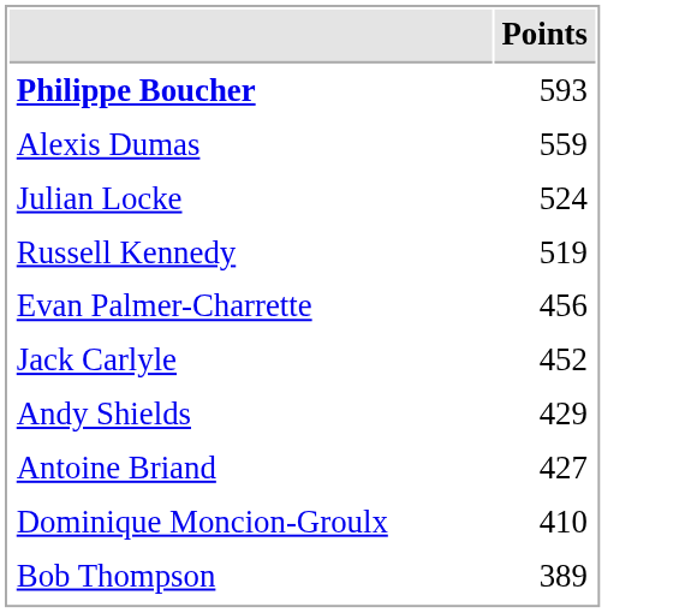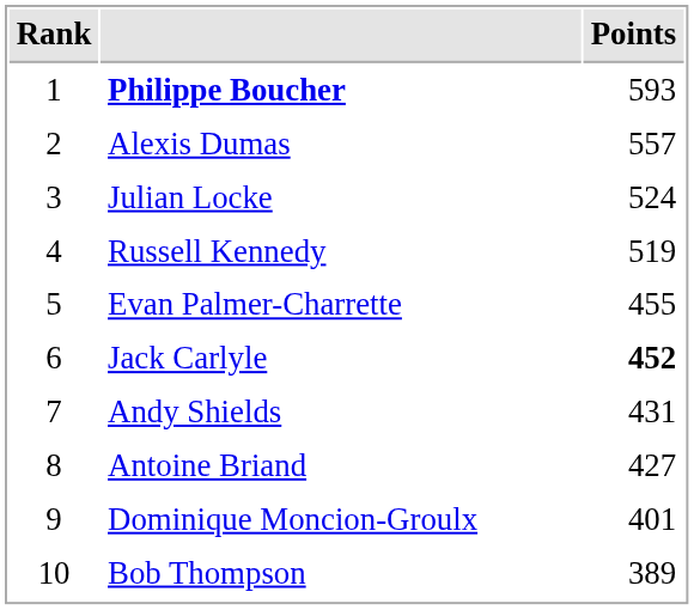 <table cellspacing="1" cellpadding="3" style="border:1px solid #AAAAAA;font-size:86%">
 <tr style="background-color: #E4E4E4;">
+<th style="border-bottom:1px solid #AAAAAA" width=10>Rank</th>
 <th style="border-bottom:1px solid #AAAAAA" width=200></th>
 <th style="border-bottom:1px solid #AAAAAA" width=20 align=right>Points</th>
 </tr>
 <tr>
+<td align=center>1</td>
 <td> <strong><a href='#'>Philippe Boucher</a></strong></td>
 <td align=right>593</td>
 </tr>
 <tr>
+<td align=center>2</td>
 <td> <a href='#'>Alexis Dumas</a></td>
-<td align=right>559</td>
+<td align=right>557</td>
 </tr>
 <tr>
+<td align=center>3</td>
 <td> <a href='#'>Julian Locke</a></td>
 <td align=right>524</td>
 </tr>
 <tr>
+<td align=center>4</td>
 <td> <a href='#'>Russell Kennedy</a></td>
 <td align=right>519</td>
 </tr>
 <tr>
+<td align=center>5</td>
 <td> <a href='#'>Evan Palmer-Charrette</a></td>
-<td align=right>456</td>
+<td align=right>455</td>
 </tr>
 <tr>
+<td align=center>6</td>
 <td> <a href='#'>Jack Carlyle</a></td>
-<td align=right>452</td>
+<td align=right><strong>452</strong></td>
 </tr>
 <tr>
+<td align=center>7</td>
 <td> <a href='#'>Andy Shields</a></td>
-<td align=right>429</td>
+<td align=right>431</td>
 </tr>
 <tr>
+<td align=center>8</td>
 <td> <a href='#'>Antoine Briand</a></td>
 <td align=right>427</td>
 </tr>
 <tr>
+<td align=center>9</td>
 <td> <a href='#'>Dominique Moncion-Groulx</a></td>
-<td align=right>410</td>
+<td align=right>401</td>
 </tr>
 <tr>
+<td align=center>10</td>
 <td> <a href='#'>Bob Thompson</a></td>
 <td align=right>389</td>
 </tr>
 </table>
